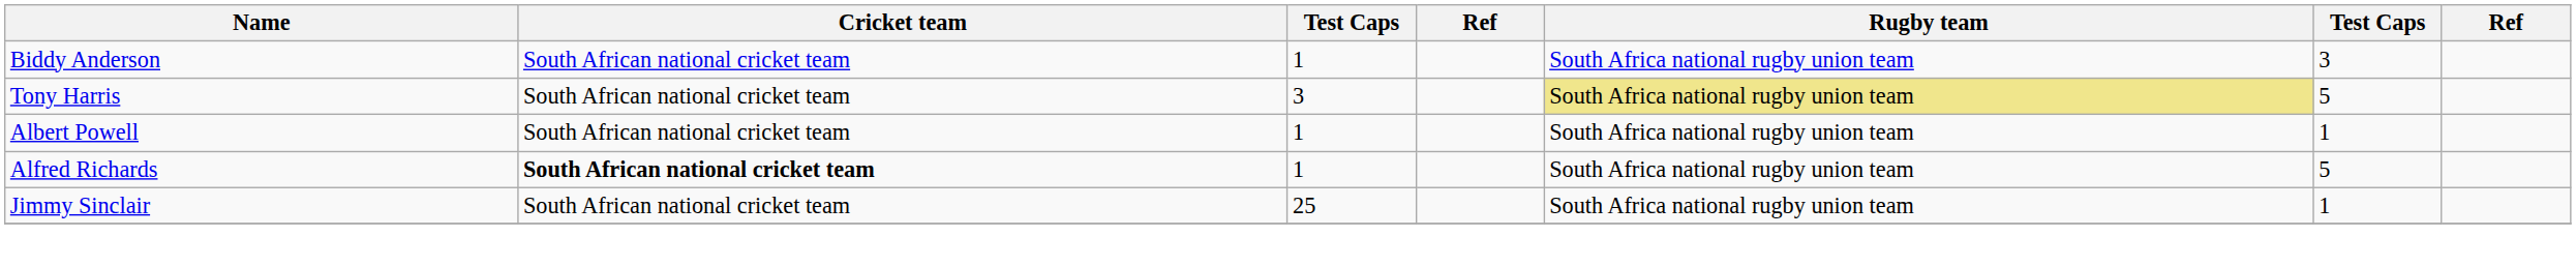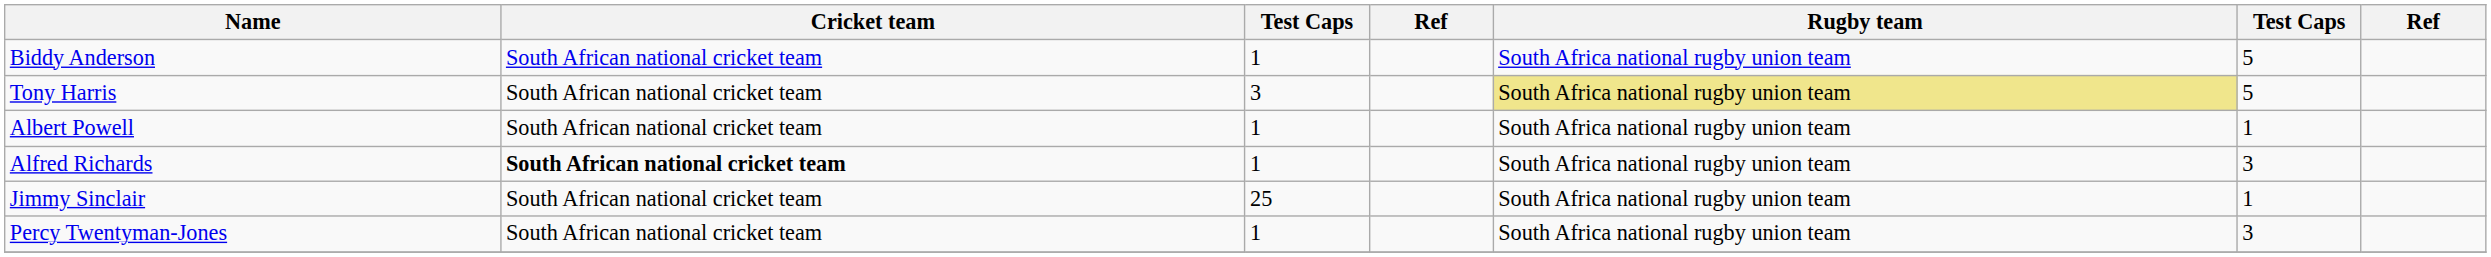 <table class=wikitable width=90%>
 <tr>
 <th width=20%>Name</th>
 <th width=30%>Cricket team</th>
 <th width=5%>Test Caps</th>
 <th width=5%>Ref</th>
 <th width=30%>Rugby team</th>
 <th width=5%>Test Caps</th>
 <th width=5%>Ref</th>
 </tr>
 <tr>
 <td><a href='#'>Biddy Anderson</a></td>
 <td><a href='#'>South African national cricket team</a></td>
 <td>1</td>
 <td></td>
 <td><a href='#'>South Africa national rugby union team</a></td>
-<td>3</td>
+<td>5</td>
 <td></td>
 </tr>
 <tr>
 <td><a href='#'>Tony Harris</a></td>
 <td>South African national cricket team</td>
 <td>3</td>
 <td></td>
 <td style="background: khaki;">South Africa national rugby union team</td>
 <td>5</td>
 <td></td>
 </tr>
 <tr>
 <td><a href='#'>Albert Powell</a></td>
 <td>South African national cricket team</td>
 <td>1</td>
 <td></td>
 <td>South Africa national rugby union team</td>
 <td>1</td>
 <td></td>
 </tr>
 <tr>
 <td><a href='#'>Alfred Richards</a></td>
 <td><strong>South African national cricket team</strong></td>
 <td>1</td>
 <td></td>
 <td>South Africa national rugby union team</td>
-<td>5</td>
+<td>3</td>
 <td></td>
 </tr>
 <tr>
 <td><a href='#'>Jimmy Sinclair</a></td>
 <td>South African national cricket team</td>
 <td>25</td>
 <td></td>
 <td>South Africa national rugby union team</td>
 <td>1</td>
 <td></td>
 </tr>
 <tr>
+<td><a href='#'>Percy Twentyman-Jones</a></td>
+<td>South African national cricket team</td>
+<td>1</td>
+<td></td>
+<td>South Africa national rugby union team</td>
+<td>3</td>
+<td></td>
+</tr>
+<tr>
 </tr>
 </table>
